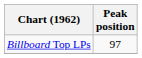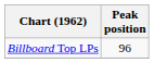 <table class="wikitable">
 <tr>
 <th>Chart (1962)</th>
 <th>Peak<br>position</th>
 </tr>
 <tr>
 <td><a href='#'><em>Billboard</em> Top LPs</a></td>
-<td align="center">97</td>
+<td align="center">96</td>
 </tr>
 <tr>
 </tr>
 </table>
